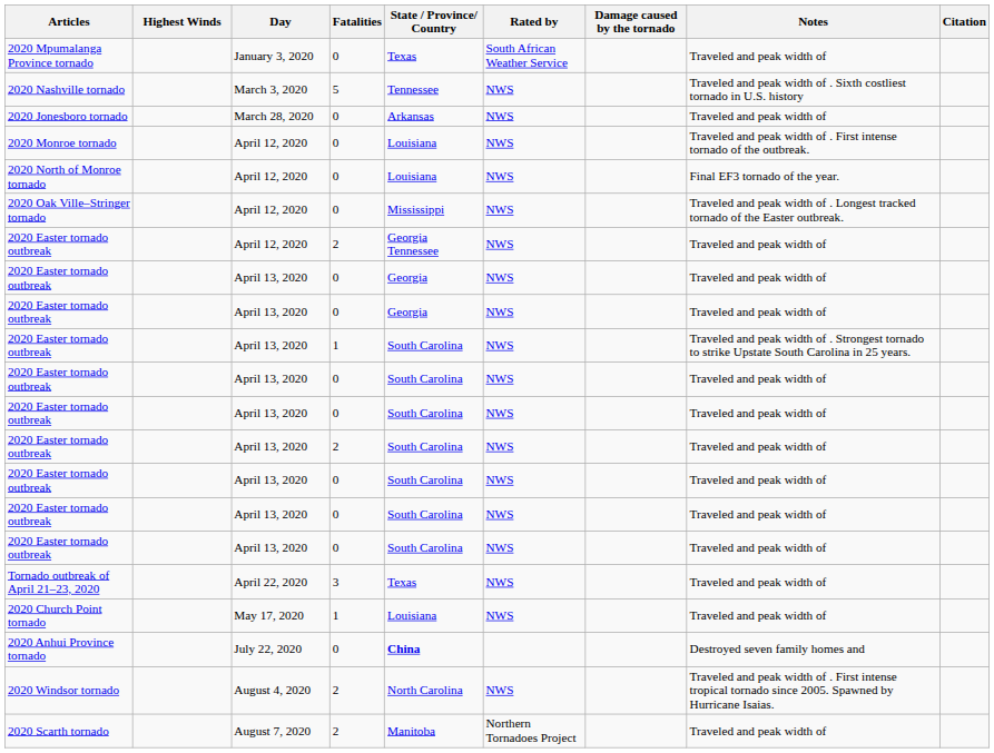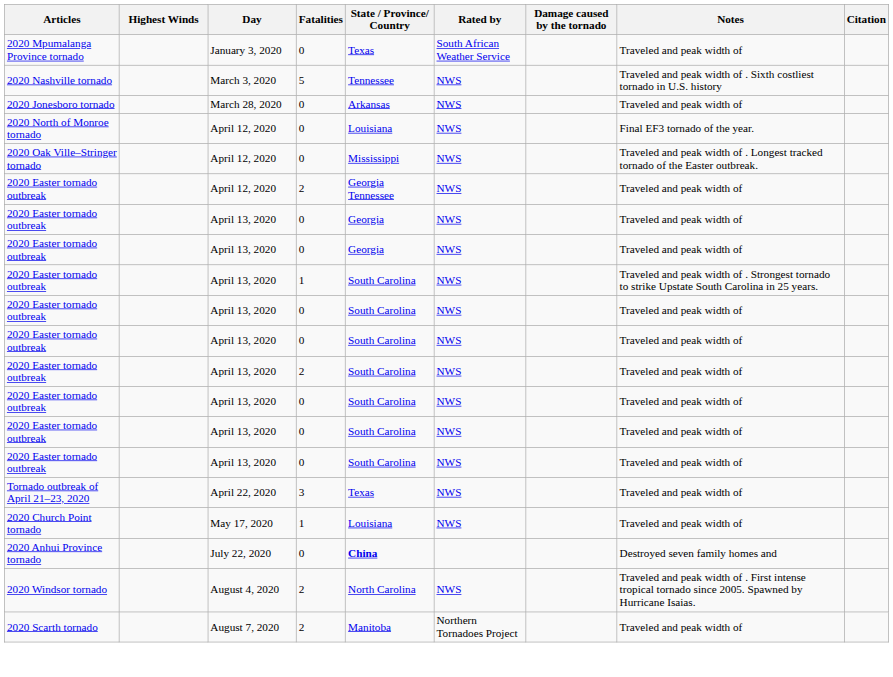 <table class="wikitable sortable" style="width:100%;">
 <tr>
 <th>Articles</th>
 <th scope="col" style="width:10%; text-align:center;">Highest Winds</th>
 <th scope="col" style="width:10%; text-align:center;">Day</th>
 <th scope="col" style="width:5%; text-align:center;">Fatalities</th>
 <th scope="col" style="width:10%; text-align:center;">State / Province/ Country</th>
 <th>Rated by</th>
 <th>Damage caused by the tornado</th>
 <th>Notes</th>
 <th>Citation</th>
 </tr>
 <tr>
 <td><a href='#'>2020 Mpumalanga Province tornado</a></td>
 <td></td>
 <td>January 3, 2020</td>
 <td>0</td>
 <td><a href='#'>Texas</a></td>
 <td><a href='#'>South African Weather Service</a></td>
 <td></td>
 <td>Traveled  and peak width of </td>
 <td></td>
 </tr>
 <tr>
 <td><a href='#'>2020 Nashville tornado</a></td>
 <td></td>
 <td>March 3, 2020</td>
 <td>5</td>
 <td><a href='#'>Tennessee</a></td>
 <td><a href='#'>NWS</a></td>
 <td><br></td>
 <td>Traveled  and peak width of . Sixth costliest tornado in U.S. history</td>
 <td></td>
 </tr>
 <tr>
 <td><a href='#'>2020 Jonesboro tornado</a></td>
 <td></td>
 <td>March 28, 2020</td>
 <td>0</td>
 <td><a href='#'>Arkansas</a></td>
 <td><a href='#'>NWS</a></td>
 <td><br></td>
 <td>Traveled  and peak width of </td>
-<td></td>
-</tr>
-<tr>
-<td><a href='#'>2020 Monroe tornado</a></td>
-<td></td>
-<td>April 12, 2020</td>
-<td>0</td>
-<td><a href='#'>Louisiana</a></td>
-<td><a href='#'>NWS</a></td>
-<td><br></td>
-<td>Traveled  and peak width of . First intense tornado of the outbreak.</td>
 <td></td>
 </tr>
 <tr>
 <td><a href='#'>2020 North of Monroe tornado</a></td>
 <td></td>
 <td>April 12, 2020</td>
 <td>0</td>
 <td><a href='#'>Louisiana</a></td>
 <td><a href='#'>NWS</a></td>
 <td></td>
 <td>Final EF3 tornado of the year.</td>
 <td></td>
 </tr>
 <tr>
 <td><a href='#'>2020 Oak Ville–Stringer tornado</a></td>
 <td></td>
 <td>April 12, 2020</td>
 <td>0</td>
 <td><a href='#'>Mississippi</a></td>
 <td><a href='#'>NWS</a></td>
 <td><br></td>
 <td>Traveled  and peak width of . Longest tracked tornado of the Easter outbreak.</td>
 <td></td>
 </tr>
 <tr>
 <td><a href='#'>2020 Easter tornado outbreak</a></td>
 <td></td>
 <td>April 12, 2020</td>
 <td>2</td>
 <td><a href='#'>Georgia</a> <a href='#'>Tennessee</a></td>
 <td><a href='#'>NWS</a></td>
 <td></td>
 <td>Traveled  and peak width of </td>
 <td></td>
 </tr>
 <tr>
 <td><a href='#'>2020 Easter tornado outbreak</a></td>
 <td></td>
 <td>April 13, 2020</td>
 <td>0</td>
 <td><a href='#'>Georgia</a></td>
 <td><a href='#'>NWS</a></td>
 <td></td>
 <td>Traveled  and peak width of </td>
 <td></td>
 </tr>
 <tr>
 <td><a href='#'>2020 Easter tornado outbreak</a></td>
 <td></td>
 <td>April 13, 2020</td>
 <td>0</td>
 <td><a href='#'>Georgia</a></td>
 <td><a href='#'>NWS</a></td>
 <td></td>
 <td>Traveled  and peak width of </td>
 <td></td>
 </tr>
 <tr>
 <td><a href='#'>2020 Easter tornado outbreak</a></td>
 <td></td>
 <td>April 13, 2020</td>
 <td>1</td>
 <td><a href='#'>South Carolina</a></td>
 <td><a href='#'>NWS</a></td>
 <td></td>
 <td>Traveled  and peak width of . Strongest tornado to strike Upstate South Carolina in 25 years.</td>
 <td></td>
 </tr>
 <tr>
 <td><a href='#'>2020 Easter tornado outbreak</a></td>
 <td></td>
 <td>April 13, 2020</td>
 <td>0</td>
 <td><a href='#'>South Carolina</a></td>
 <td><a href='#'>NWS</a></td>
 <td></td>
 <td>Traveled  and peak width of </td>
 <td></td>
 </tr>
 <tr>
 <td><a href='#'>2020 Easter tornado outbreak</a></td>
 <td></td>
 <td>April 13, 2020</td>
 <td>0</td>
 <td><a href='#'>South Carolina</a></td>
 <td><a href='#'>NWS</a></td>
 <td></td>
 <td>Traveled  and peak width of </td>
 <td></td>
 </tr>
 <tr>
 <td><a href='#'>2020 Easter tornado outbreak</a></td>
 <td></td>
 <td>April 13, 2020</td>
 <td>2</td>
 <td><a href='#'>South Carolina</a></td>
 <td><a href='#'>NWS</a></td>
 <td></td>
 <td>Traveled  and peak width of </td>
 <td></td>
 </tr>
 <tr>
 <td><a href='#'>2020 Easter tornado outbreak</a></td>
 <td></td>
 <td>April 13, 2020</td>
 <td>0</td>
 <td><a href='#'>South Carolina</a></td>
 <td><a href='#'>NWS</a></td>
 <td></td>
 <td>Traveled  and peak width of </td>
 <td></td>
 </tr>
 <tr>
 <td><a href='#'>2020 Easter tornado outbreak</a></td>
 <td></td>
 <td>April 13, 2020</td>
 <td>0</td>
 <td><a href='#'>South Carolina</a></td>
 <td><a href='#'>NWS</a></td>
 <td></td>
 <td>Traveled  and peak width of </td>
 <td></td>
 </tr>
 <tr>
 <td><a href='#'>2020 Easter tornado outbreak</a></td>
 <td></td>
 <td>April 13, 2020</td>
 <td>0</td>
 <td><a href='#'>South Carolina</a></td>
 <td><a href='#'>NWS</a></td>
 <td></td>
 <td>Traveled  and peak width of </td>
 <td></td>
 </tr>
 <tr>
 <td><a href='#'>Tornado outbreak of April 21–23, 2020</a></td>
 <td></td>
 <td>April 22, 2020</td>
 <td>3</td>
 <td><a href='#'>Texas</a></td>
 <td><a href='#'>NWS</a></td>
 <td></td>
 <td>Traveled  and peak width of </td>
 <td></td>
 </tr>
 <tr>
 <td><a href='#'>2020 Church Point tornado</a></td>
 <td></td>
 <td>May 17, 2020</td>
 <td>1</td>
 <td><a href='#'>Louisiana</a></td>
 <td><a href='#'>NWS</a></td>
 <td></td>
 <td>Traveled  and peak width of </td>
 <td></td>
 </tr>
 <tr>
 <td><a href='#'>2020 Anhui Province tornado</a></td>
 <td></td>
 <td>July 22, 2020</td>
 <td>0</td>
 <td><strong><a href='#'>China</a></strong></td>
 <td></td>
 <td></td>
 <td>Destroyed seven family homes and </td>
 <td></td>
 </tr>
 <tr>
 <td><a href='#'>2020 Windsor tornado</a></td>
 <td></td>
 <td>August 4, 2020</td>
 <td>2</td>
 <td><a href='#'>North Carolina</a></td>
 <td><a href='#'>NWS</a></td>
 <td></td>
 <td>Traveled  and peak width of . First intense tropical tornado since 2005. Spawned by Hurricane Isaias.</td>
 <td></td>
 </tr>
 <tr>
 <td><a href='#'>2020 Scarth tornado</a></td>
 <td></td>
 <td>August 7, 2020</td>
 <td>2</td>
 <td><a href='#'>Manitoba</a></td>
 <td>Northern Tornadoes Project</td>
 <td></td>
 <td>Traveled  and peak width of </td>
 <td></td>
 </tr>
 </table>
